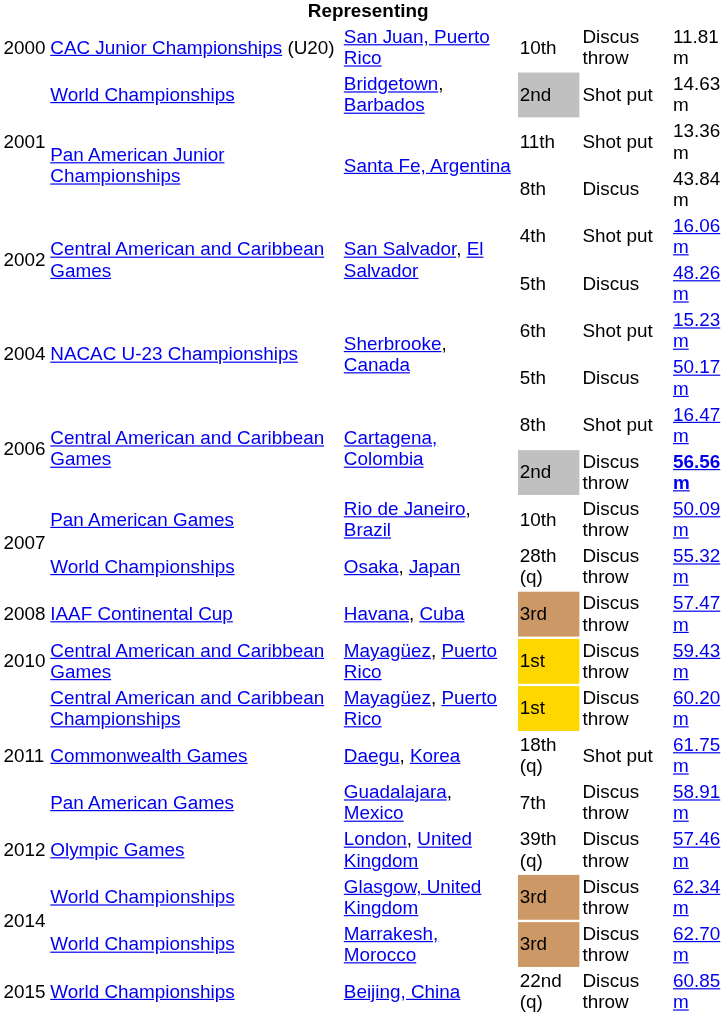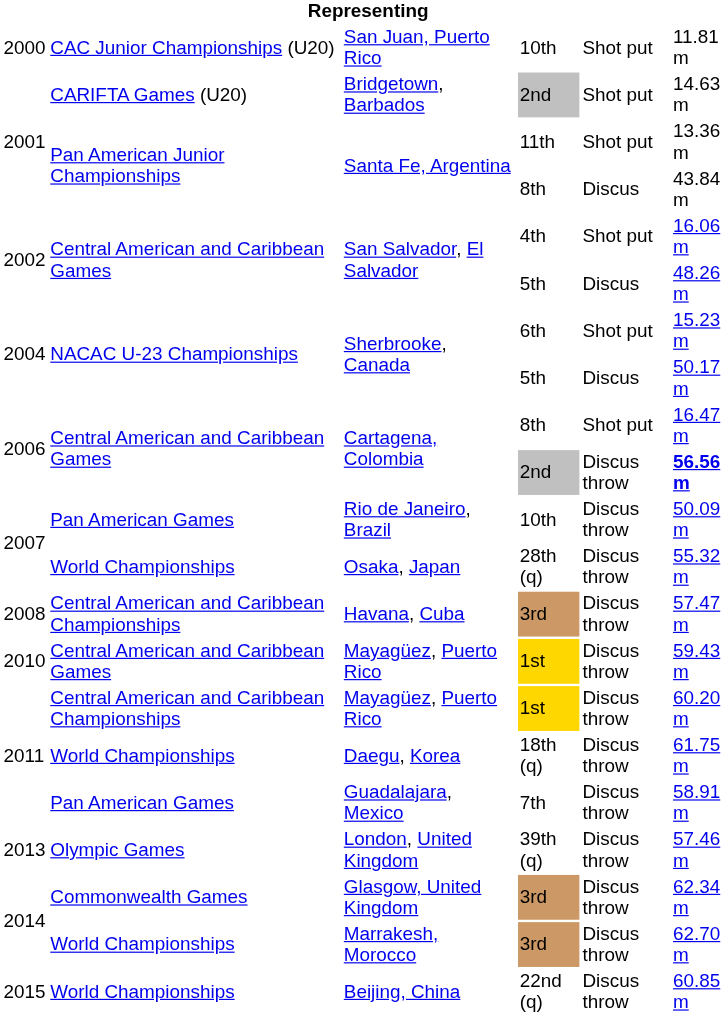 <table>
 <tr>
 <th colspan="6">Representing </th>
 </tr>
 <tr>
 <td>2000</td>
 <td><a href='#'>CAC Junior Championships</a> (U20)</td>
 <td><a href='#'>San Juan, Puerto Rico</a></td>
 <td>10th</td>
-<td>Discus throw</td>
+<td>Shot put</td>
 <td>11.81 m</td>
 </tr>
 <tr>
 <td rowspan=3>2001</td>
-<td><a href='#'>World Championships</a></td>
+<td><a href='#'>CARIFTA Games</a> (U20)</td>
 <td><a href='#'>Bridgetown</a>, <a href='#'>Barbados</a></td>
 <td bgcolor="silver">2nd</td>
 <td>Shot put</td>
 <td>14.63 m</td>
 </tr>
 <tr>
 <td rowspan=2><a href='#'>Pan American Junior Championships</a></td>
 <td rowspan=2><a href='#'>Santa Fe, Argentina</a></td>
 <td>11th</td>
 <td>Shot put</td>
 <td>13.36 m</td>
 </tr>
 <tr>
 <td>8th</td>
 <td>Discus</td>
 <td>43.84 m</td>
 </tr>
 <tr>
 <td rowspan=2>2002</td>
 <td rowspan=2><a href='#'>Central American and Caribbean Games</a></td>
 <td rowspan=2><a href='#'>San Salvador</a>, <a href='#'>El Salvador</a></td>
 <td>4th</td>
 <td>Shot put</td>
 <td><a href='#'>16.06 m</a></td>
 </tr>
 <tr>
 <td>5th</td>
 <td>Discus</td>
 <td><a href='#'>48.26 m</a></td>
 </tr>
 <tr>
 <td rowspan=2>2004</td>
 <td rowspan=2><a href='#'>NACAC U-23 Championships</a></td>
 <td rowspan=2><a href='#'>Sherbrooke</a>, <a href='#'>Canada</a></td>
 <td>6th</td>
 <td>Shot put</td>
 <td><a href='#'>15.23 m</a></td>
 </tr>
 <tr>
 <td>5th</td>
 <td>Discus</td>
 <td><a href='#'>50.17 m</a></td>
 </tr>
 <tr>
 <td rowspan=2>2006</td>
 <td rowspan=2><a href='#'>Central American and Caribbean Games</a></td>
 <td rowspan=2><a href='#'>Cartagena, Colombia</a></td>
 <td>8th</td>
 <td>Shot put</td>
 <td><a href='#'>16.47 m</a></td>
 </tr>
 <tr>
 <td bgcolor="silver">2nd</td>
 <td>Discus throw</td>
 <td><strong><a href='#'>56.56 m</a></strong></td>
 </tr>
 <tr>
 <td rowspan=2>2007</td>
 <td><a href='#'>Pan American Games</a></td>
 <td><a href='#'>Rio de Janeiro</a>, <a href='#'>Brazil</a></td>
 <td>10th</td>
 <td>Discus throw</td>
 <td><a href='#'>50.09 m</a></td>
 </tr>
 <tr>
 <td><a href='#'>World Championships</a></td>
 <td><a href='#'>Osaka</a>, <a href='#'>Japan</a></td>
 <td>28th (q)</td>
 <td>Discus throw</td>
 <td><a href='#'>55.32 m</a></td>
 </tr>
 <tr>
 <td>2008</td>
-<td><a href='#'>IAAF Continental Cup</a></td>
+<td><a href='#'>Central American and Caribbean Championships</a></td>
 <td><a href='#'>Havana</a>, <a href='#'>Cuba</a></td>
 <td bgcolor="cc9966">3rd</td>
 <td>Discus throw</td>
 <td><a href='#'>57.47 m</a></td>
 </tr>
 <tr>
 <td>2010</td>
 <td><a href='#'>Central American and Caribbean Games</a></td>
 <td><a href='#'>Mayagüez</a>, <a href='#'>Puerto Rico</a></td>
 <td bgcolor="gold">1st</td>
 <td>Discus throw</td>
 <td><a href='#'>59.43 m</a></td>
 </tr>
 <tr>
 <td rowspan=3>2011</td>
 <td><a href='#'>Central American and Caribbean Championships</a></td>
 <td><a href='#'>Mayagüez</a>, <a href='#'>Puerto Rico</a></td>
 <td bgcolor="gold">1st</td>
 <td>Discus throw</td>
 <td><a href='#'>60.20 m</a></td>
 </tr>
 <tr>
-<td><a href='#'>Commonwealth Games</a></td>
+<td><a href='#'>World Championships</a></td>
 <td><a href='#'>Daegu</a>, <a href='#'>Korea</a></td>
 <td>18th (q)</td>
-<td>Shot put</td>
+<td>Discus throw</td>
 <td><a href='#'>61.75 m</a></td>
 </tr>
 <tr>
 <td><a href='#'>Pan American Games</a></td>
 <td><a href='#'>Guadalajara</a>, <a href='#'>Mexico</a></td>
 <td>7th</td>
 <td>Discus throw</td>
 <td><a href='#'>58.91 m</a></td>
 </tr>
 <tr>
-<td>2012</td>
+<td>2013</td>
 <td><a href='#'>Olympic Games</a></td>
 <td><a href='#'>London</a>, <a href='#'>United Kingdom</a></td>
 <td>39th (q)</td>
 <td>Discus throw</td>
 <td><a href='#'>57.46 m</a></td>
 </tr>
 <tr>
 <td rowspan=2>2014</td>
-<td><a href='#'>World Championships</a></td>
+<td><a href='#'>Commonwealth Games</a></td>
 <td><a href='#'>Glasgow, United Kingdom</a></td>
 <td bgcolor=cc9966>3rd</td>
 <td>Discus throw</td>
 <td><a href='#'>62.34 m</a></td>
 </tr>
 <tr>
 <td><a href='#'>World Championships</a></td>
 <td><a href='#'>Marrakesh, Morocco</a></td>
 <td bgcolor=cc9966>3rd</td>
 <td>Discus throw</td>
 <td><a href='#'>62.70 m</a></td>
 </tr>
 <tr>
 <td>2015</td>
 <td><a href='#'>World Championships</a></td>
 <td><a href='#'>Beijing, China</a></td>
 <td>22nd (q)</td>
 <td>Discus throw</td>
 <td><a href='#'>60.85 m</a></td>
 </tr>
 </table>
